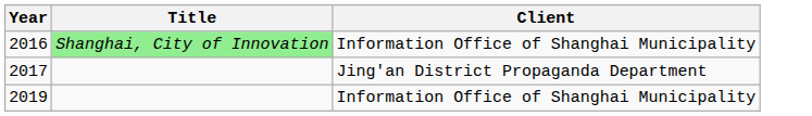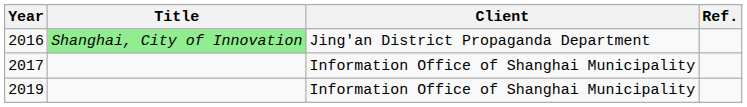 <table class="wikitable">
 <tr>
 <th style="text-align:center">Year</th>
 <th style="text-align:center">Title</th>
 <th style="text-align:center">Client</th>
+<th style="text-align:center">Ref.</th>
 </tr>
 <tr>
 <td>2016</td>
 <td style="background: lightgreen;"><em>Shanghai, City of Innovation</em></td>
-<td>Information Office of Shanghai Municipality</td>
+<td>Jing'an District Propaganda Department</td>
+<td></td>
 </tr>
 <tr>
 <td>2017</td>
 <td><em></em></td>
-<td>Jing'an District Propaganda Department</td>
+<td>Information Office of Shanghai Municipality</td>
+<td></td>
 </tr>
 <tr>
 <td>2019</td>
 <td><em></em></td>
 <td>Information Office of Shanghai Municipality</td>
+<td></td>
 </tr>
 </table>
